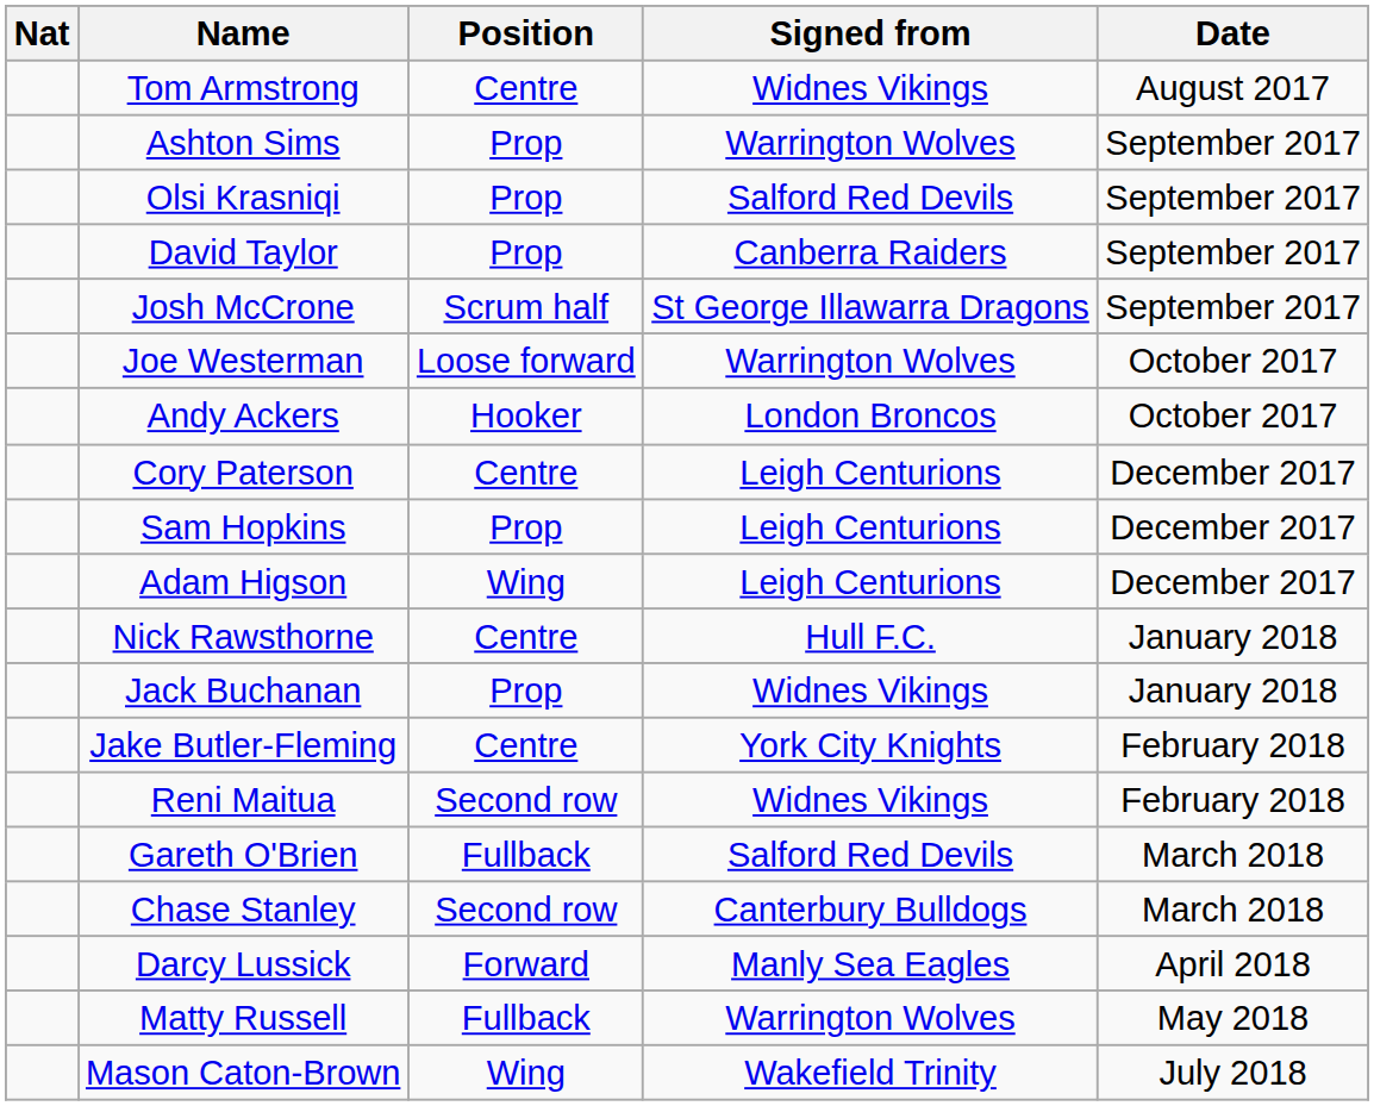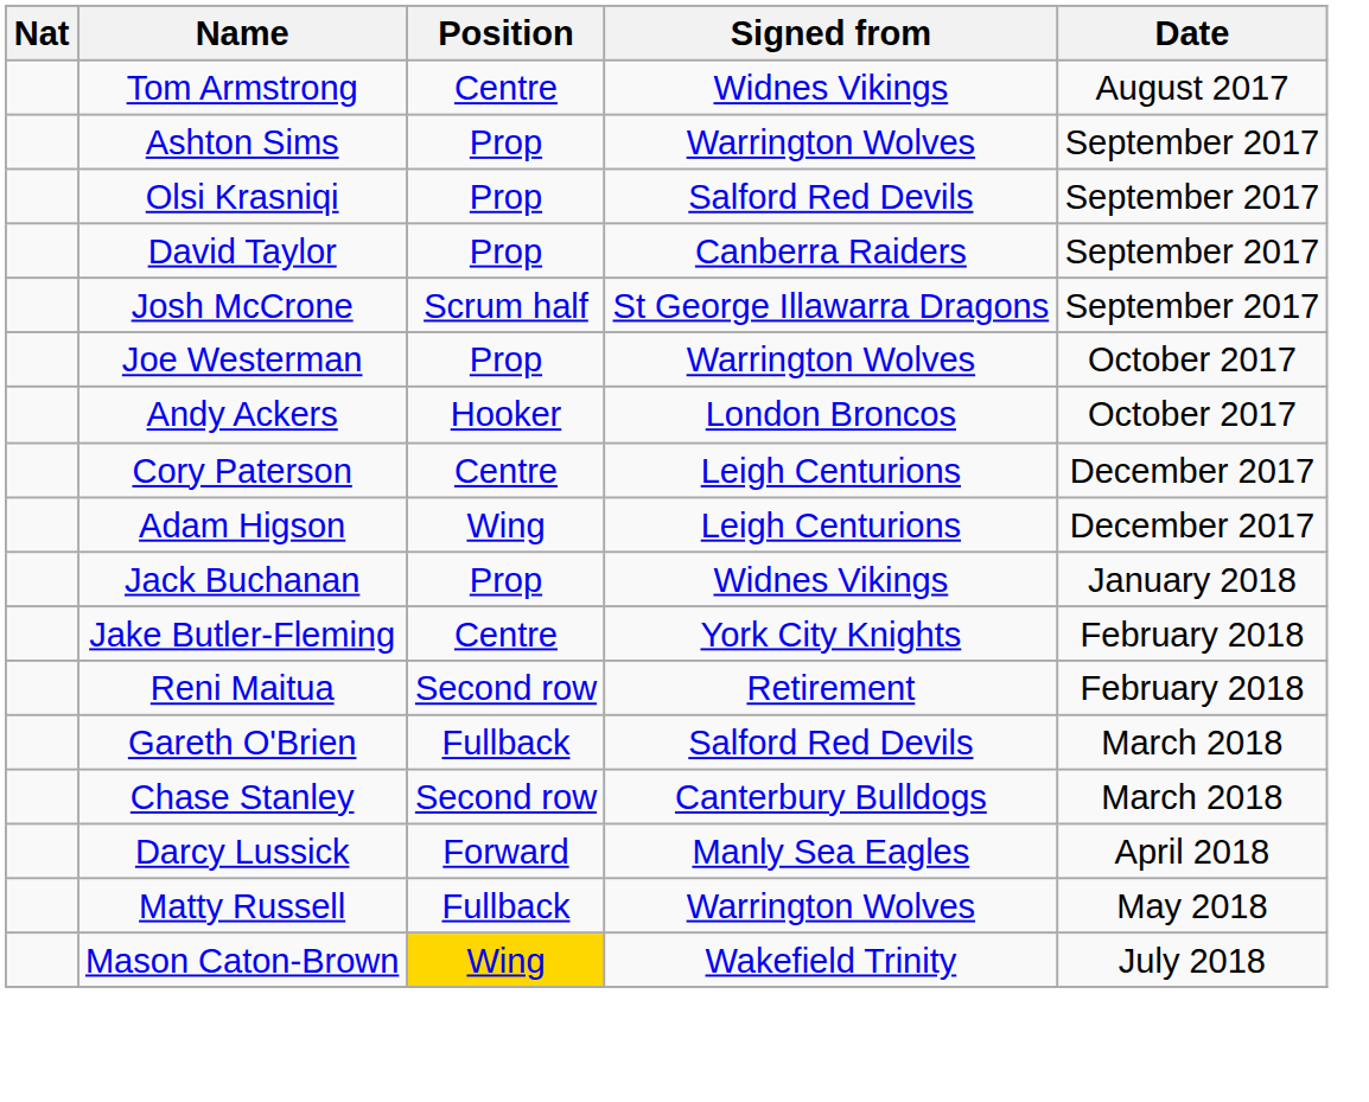 <table class="wikitable sortable"  style="font-size:95%; text-align:center;">
 <tr>
 <th>Nat</th>
 <th>Name</th>
 <th>Position</th>
 <th>Signed from</th>
 <th>Date</th>
 </tr>
 <tr>
 <td></td>
 <td><a href='#'>Tom Armstrong</a></td>
 <td><a href='#'>Centre</a></td>
 <td> <a href='#'>Widnes Vikings</a></td>
 <td>August 2017</td>
 </tr>
 <tr>
 <td></td>
 <td><a href='#'>Ashton Sims</a></td>
 <td><a href='#'>Prop</a></td>
 <td> <a href='#'>Warrington Wolves</a></td>
 <td>September 2017</td>
 </tr>
 <tr>
 <td></td>
 <td><a href='#'>Olsi Krasniqi</a></td>
 <td><a href='#'>Prop</a></td>
 <td> <a href='#'>Salford Red Devils</a></td>
 <td>September 2017</td>
 </tr>
 <tr>
 <td></td>
 <td><a href='#'>David Taylor</a></td>
 <td><a href='#'>Prop</a></td>
 <td> <a href='#'>Canberra Raiders</a></td>
 <td>September 2017</td>
 </tr>
 <tr>
 <td></td>
 <td><a href='#'>Josh McCrone</a></td>
 <td><a href='#'>Scrum half</a></td>
 <td> <a href='#'>St George Illawarra Dragons</a></td>
 <td>September 2017</td>
 </tr>
 <tr>
 <td></td>
 <td><a href='#'>Joe Westerman</a></td>
-<td><a href='#'>Loose forward</a></td>
+<td><a href='#'>Prop</a></td>
 <td> <a href='#'>Warrington Wolves</a></td>
 <td>October 2017</td>
 </tr>
 <tr>
 <td></td>
 <td><a href='#'>Andy Ackers</a></td>
 <td><a href='#'>Hooker</a></td>
 <td> <a href='#'>London Broncos</a></td>
 <td>October 2017</td>
 </tr>
 <tr>
 <td></td>
 <td><a href='#'>Cory Paterson</a></td>
 <td><a href='#'>Centre</a></td>
 <td> <a href='#'>Leigh Centurions</a></td>
 <td>December 2017</td>
 </tr>
 <tr>
 <td></td>
-<td><a href='#'>Sam Hopkins</a></td>
-<td><a href='#'>Prop</a></td>
-<td> <a href='#'>Leigh Centurions</a></td>
-<td>December 2017</td>
-</tr>
-<tr>
-<td></td>
 <td><a href='#'>Adam Higson</a></td>
 <td><a href='#'>Wing</a></td>
 <td> <a href='#'>Leigh Centurions</a></td>
 <td>December 2017</td>
-</tr>
-<tr>
-<td></td>
-<td><a href='#'>Nick Rawsthorne</a></td>
-<td><a href='#'>Centre</a></td>
-<td> <a href='#'>Hull F.C.</a></td>
-<td>January 2018</td>
 </tr>
 <tr>
 <td></td>
 <td><a href='#'>Jack Buchanan</a></td>
 <td><a href='#'>Prop</a></td>
 <td> <a href='#'>Widnes Vikings</a></td>
 <td>January 2018</td>
 </tr>
 <tr>
 <td></td>
 <td><a href='#'>Jake Butler-Fleming</a></td>
 <td><a href='#'>Centre</a></td>
 <td> <a href='#'>York City Knights</a></td>
 <td>February 2018</td>
 </tr>
 <tr>
 <td></td>
 <td><a href='#'>Reni Maitua</a></td>
 <td><a href='#'>Second row</a></td>
-<td> <a href='#'>Widnes Vikings</a></td>
+<td><a href='#'>Retirement</a></td>
 <td>February 2018</td>
 </tr>
 <tr>
 <td></td>
 <td><a href='#'>Gareth O'Brien</a></td>
 <td><a href='#'>Fullback</a></td>
 <td> <a href='#'>Salford Red Devils</a></td>
 <td>March 2018</td>
 </tr>
 <tr>
 <td></td>
 <td><a href='#'>Chase Stanley</a></td>
 <td><a href='#'>Second row</a></td>
 <td> <a href='#'>Canterbury Bulldogs</a></td>
 <td>March 2018</td>
 </tr>
 <tr>
 <td></td>
 <td><a href='#'>Darcy Lussick</a></td>
 <td><a href='#'>Forward</a></td>
 <td> <a href='#'>Manly Sea Eagles</a></td>
 <td>April 2018</td>
 </tr>
 <tr>
 <td></td>
 <td><a href='#'>Matty Russell</a></td>
 <td><a href='#'>Fullback</a></td>
 <td> <a href='#'>Warrington Wolves</a></td>
 <td>May 2018</td>
 </tr>
 <tr>
 <td></td>
 <td><a href='#'>Mason Caton-Brown</a></td>
-<td><a href='#'>Wing</a></td>
+<td style="background: gold;"><a href='#'>Wing</a></td>
 <td> <a href='#'>Wakefield Trinity</a></td>
 <td>July 2018</td>
 </tr>
 </table>
